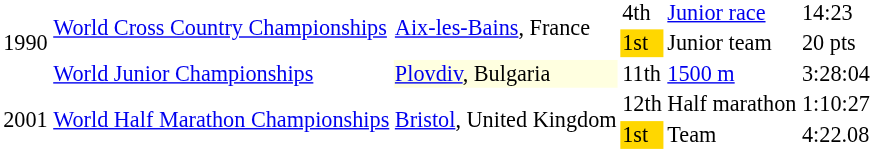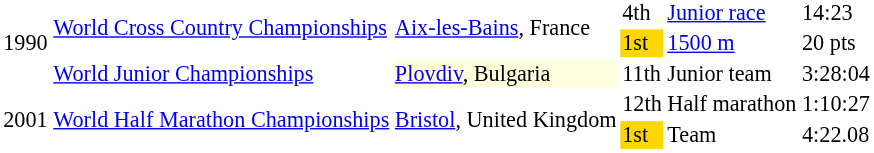 <table>
 <tr>
 <td rowspan=3>1990</td>
 <td rowspan=2><a href='#'>World Cross Country Championships</a></td>
 <td rowspan=2><a href='#'>Aix-les-Bains</a>, France</td>
 <td>4th</td>
 <td><a href='#'>Junior race</a></td>
 <td>14:23</td>
 </tr>
 <tr>
 <td bgcolor=gold>1st</td>
-<td>Junior team</td>
+<td><a href='#'>1500 m</a></td>
 <td>20 pts</td>
 </tr>
 <tr>
 <td><a href='#'>World Junior Championships</a></td>
 <td style="background: lightyellow;"><a href='#'>Plovdiv</a>, Bulgaria</td>
 <td>11th</td>
-<td><a href='#'>1500 m</a></td>
+<td>Junior team</td>
 <td>3:28:04</td>
 </tr>
 <tr>
 <td rowspan=2>2001</td>
 <td rowspan=2><a href='#'>World Half Marathon Championships</a></td>
 <td rowspan=2><a href='#'>Bristol</a>, United Kingdom</td>
 <td>12th</td>
 <td>Half marathon</td>
 <td>1:10:27</td>
 </tr>
 <tr>
 <td bgcolor=gold>1st</td>
 <td>Team</td>
 <td>4:22.08</td>
 </tr>
 </table>
